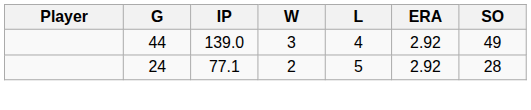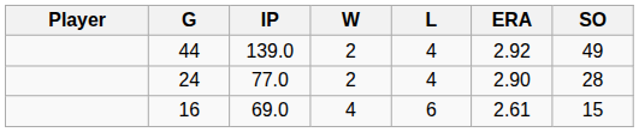 <table class="wikitable sortable">
 <tr>
 <th bgcolor="#DDDDFF" width="16%">Player</th>
 <th bgcolor="#DDDDFF" width="9%">G</th>
 <th bgcolor="#DDDDFF" width="9%">IP</th>
 <th bgcolor="#DDDDFF" width="9%">W</th>
 <th bgcolor="#DDDDFF" width="9%">L</th>
 <th bgcolor="#DDDDFF" width="9%">ERA</th>
 <th bgcolor="#DDDDFF" width="9%">SO</th>
 </tr>
 <tr align="center">
 <td></td>
 <td>44</td>
 <td>139.0</td>
-<td>3</td>
+<td>2</td>
 <td>4</td>
 <td>2.92</td>
 <td>49</td>
 </tr>
 <tr align="center">
 <td></td>
 <td>24</td>
-<td>77.1</td>
+<td>77.0</td>
 <td>2</td>
-<td>5</td>
-<td>2.92</td>
+<td>4</td>
+<td>2.90</td>
 <td>28</td>
 </tr>
+<tr align="center">
+<td></td>
+<td>16</td>
+<td>69.0</td>
+<td>4</td>
+<td>6</td>
+<td>2.61</td>
+<td>15</td>
+</tr>
 </table>
